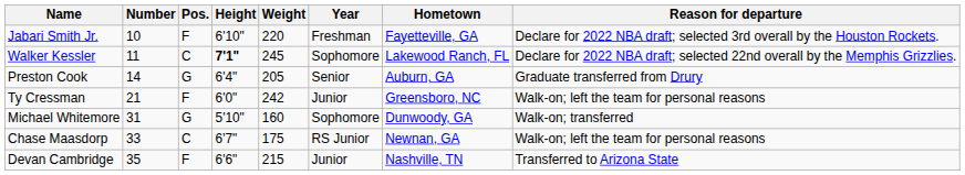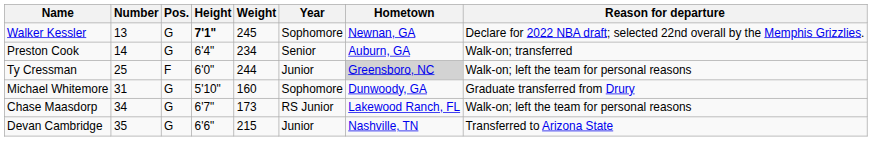 <table class="wikitable sortable" border="1">
 <tr>
 <th>Name</th>
 <th>Number</th>
 <th>Pos.</th>
 <th>Height</th>
 <th>Weight</th>
 <th>Year</th>
 <th>Hometown</th>
 <th class="unsortable">Reason for departure</th>
 </tr>
 <tr>
-<td><a href='#'>Jabari Smith Jr.</a></td>
-<td>10</td>
-<td>F</td>
-<td>6'10"</td>
-<td>220</td>
-<td>Freshman</td>
-<td><a href='#'>Fayetteville, GA</a></td>
-<td>Declare for <a href='#'>2022 NBA draft</a>; selected 3rd overall by the <a href='#'>Houston Rockets</a>.</td>
-</tr>
-<tr>
 <td><a href='#'>Walker Kessler</a></td>
-<td>11</td>
-<td>C</td>
+<td>13</td>
+<td>G</td>
 <td><strong>7'1"</strong></td>
 <td>245</td>
 <td>Sophomore</td>
-<td><a href='#'>Lakewood Ranch, FL</a></td>
+<td><a href='#'>Newnan, GA</a></td>
 <td>Declare for <a href='#'>2022 NBA draft</a>; selected 22nd overall by the <a href='#'>Memphis Grizzlies</a>.</td>
 </tr>
 <tr>
 <td>Preston Cook</td>
 <td>14</td>
 <td>G</td>
 <td>6'4"</td>
-<td>205</td>
+<td>234</td>
 <td>Senior</td>
 <td><a href='#'>Auburn, GA</a></td>
-<td>Graduate transferred from <a href='#'>Drury</a></td>
+<td>Walk-on; transferred</td>
 </tr>
 <tr>
 <td>Ty Cressman</td>
-<td>21</td>
+<td>25</td>
 <td>F</td>
 <td>6'0"</td>
-<td>242</td>
+<td>244</td>
 <td>Junior</td>
-<td><a href='#'>Greensboro, NC</a></td>
+<td style="background: lightgrey;"><a href='#'>Greensboro, NC</a></td>
 <td>Walk-on; left the team for personal reasons</td>
 </tr>
 <tr>
 <td>Michael Whitemore</td>
 <td>31</td>
 <td>G</td>
 <td>5'10"</td>
 <td>160</td>
 <td>Sophomore</td>
 <td><a href='#'>Dunwoody, GA</a></td>
-<td>Walk-on; transferred</td>
+<td>Graduate transferred from <a href='#'>Drury</a></td>
 </tr>
 <tr>
 <td>Chase Maasdorp</td>
-<td>33</td>
-<td>C</td>
+<td>34</td>
+<td>G</td>
 <td>6'7"</td>
-<td>175</td>
+<td>173</td>
 <td>RS Junior</td>
-<td><a href='#'>Newnan, GA</a></td>
+<td><a href='#'>Lakewood Ranch, FL</a></td>
 <td>Walk-on; left the team for personal reasons</td>
 </tr>
 <tr>
 <td>Devan Cambridge</td>
 <td>35</td>
-<td>F</td>
+<td>G</td>
 <td>6'6"</td>
 <td>215</td>
 <td>Junior</td>
 <td><a href='#'>Nashville, TN</a></td>
 <td>Transferred to <a href='#'>Arizona State</a></td>
 </tr>
 </table>
